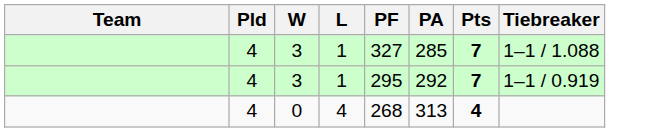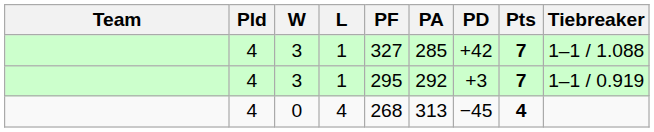 <table class=wikitable style="text-align:center">
 <tr>
 <th width=180>Team</th>
 <th width=30>Pld</th>
 <th width=30>W</th>
 <th width=30>L</th>
 <th width=30>PF</th>
 <th width=30>PA</th>
+<th width=30>PD</th>
 <th width=30>Pts</th>
 <th width=80>Tiebreaker</th>
 </tr>
 <tr align=center bgcolor="#ccffcc">
 <td align=left></td>
 <td>4</td>
 <td>3</td>
 <td>1</td>
 <td>327</td>
 <td>285</td>
+<td>+42</td>
 <td><strong>7</strong></td>
 <td>1–1 / 1.088</td>
 </tr>
 <tr align=center bgcolor="#ccffcc">
 <td align=left></td>
 <td>4</td>
 <td>3</td>
 <td>1</td>
 <td>295</td>
 <td>292</td>
+<td>+3</td>
 <td><strong>7</strong></td>
 <td>1–1 / 0.919</td>
 </tr>
 <tr align=center>
 <td align=left></td>
 <td>4</td>
 <td>0</td>
 <td>4</td>
 <td>268</td>
 <td>313</td>
+<td>−45</td>
 <td><strong>4</strong></td>
 <td></td>
 </tr>
 </table>
